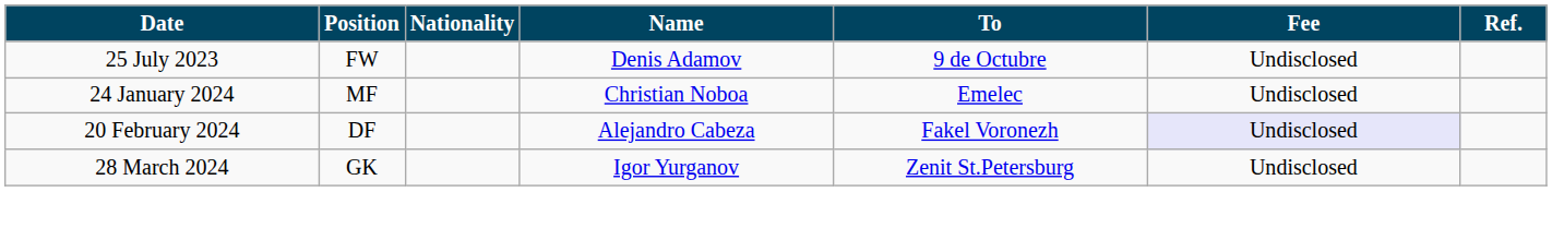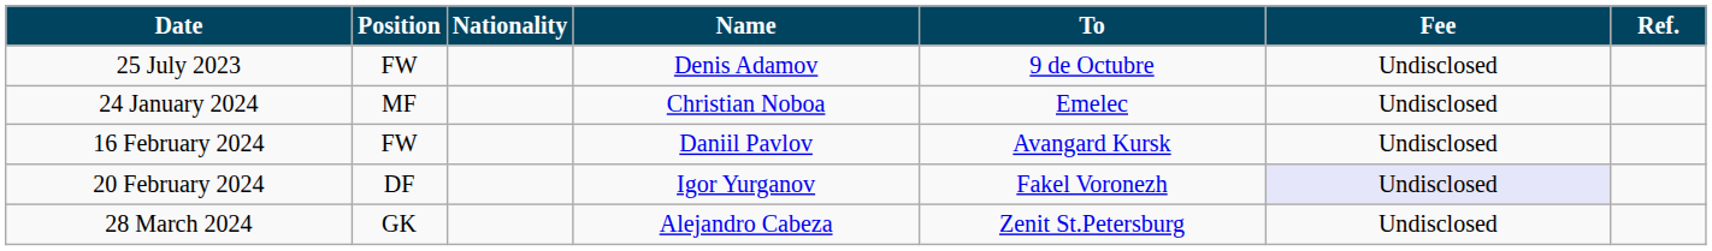 <table class="wikitable"  style="text-align:center; font-size:90%; ">
 <tr>
 <th style="background:#004460; color:white; width:200px;">Date</th>
 <th style="background:#004460; color:white; width:50px;">Position</th>
 <th style="background:#004460; color:white; width:505x;">Nationality</th>
 <th style="background:#004460; color:white; width:200px;">Name</th>
 <th style="background:#004460; color:white; width:200px;">To</th>
 <th style="background:#004460; color:white; width:200px;">Fee</th>
 <th style="background:#004460; color:white; width:50px;">Ref.</th>
 </tr>
 <tr>
 <td>25 July 2023</td>
 <td>FW</td>
 <td></td>
 <td><a href='#'>Denis Adamov</a></td>
 <td><a href='#'>9 de Octubre</a></td>
 <td>Undisclosed</td>
 <td></td>
 </tr>
 <tr>
 <td>24 January 2024</td>
 <td>MF</td>
 <td></td>
 <td><a href='#'>Christian Noboa</a></td>
 <td><a href='#'>Emelec</a></td>
 <td>Undisclosed</td>
 <td></td>
 </tr>
 <tr>
+<td>16 February 2024</td>
+<td>FW</td>
+<td></td>
+<td><a href='#'>Daniil Pavlov</a></td>
+<td><a href='#'>Avangard Kursk</a></td>
+<td>Undisclosed</td>
+<td></td>
+</tr>
+<tr>
 <td>20 February 2024</td>
 <td>DF</td>
 <td></td>
-<td><a href='#'>Alejandro Cabeza</a></td>
+<td><a href='#'>Igor Yurganov</a></td>
 <td><a href='#'>Fakel Voronezh</a></td>
 <td style="background: lavender;">Undisclosed</td>
 <td></td>
 </tr>
 <tr>
 <td>28 March 2024</td>
 <td>GK</td>
 <td></td>
-<td><a href='#'>Igor Yurganov</a></td>
+<td><a href='#'>Alejandro Cabeza</a></td>
 <td><a href='#'>Zenit St.Petersburg</a></td>
 <td>Undisclosed</td>
 <td></td>
 </tr>
 </table>
